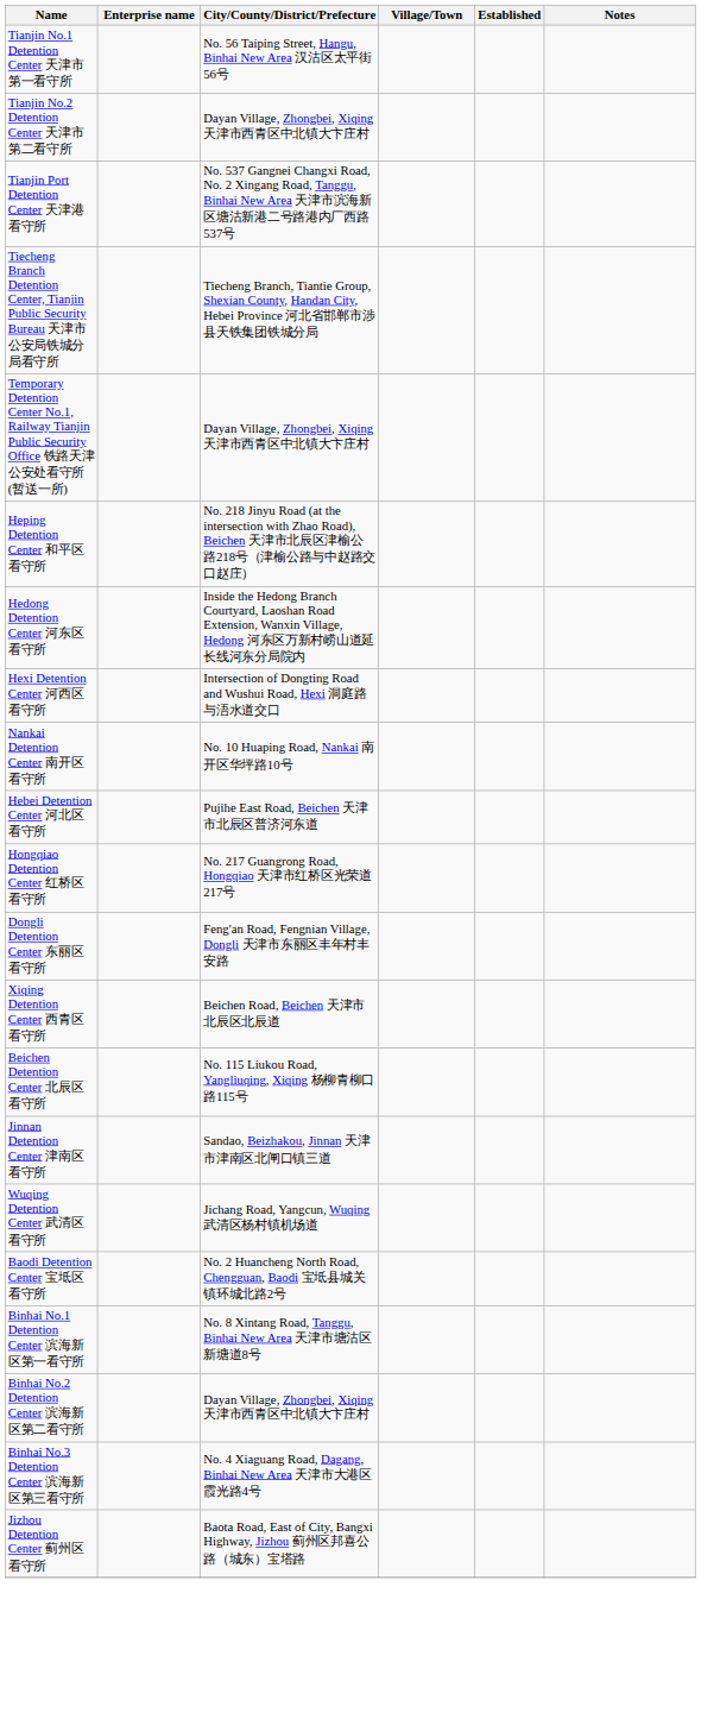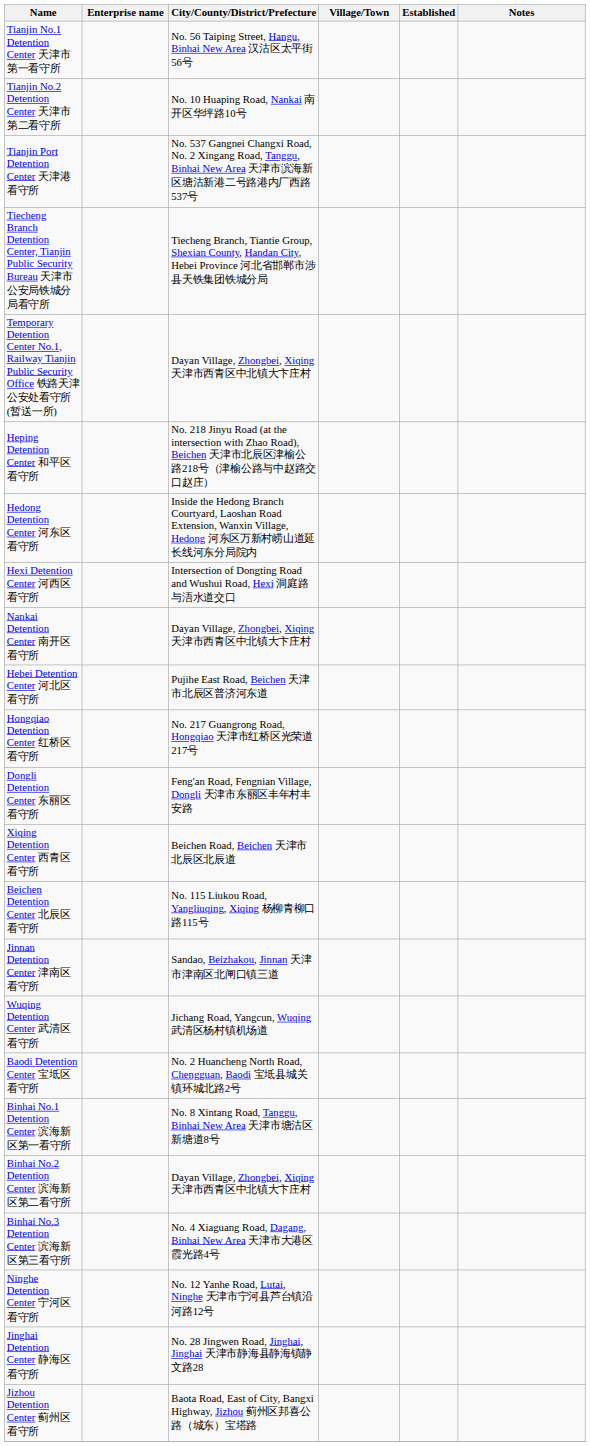 <table class="wikitable">
 <tr>
 <th width=15%>Name</th>
 <th width=17%>Enterprise name</th>
 <th width=20%>City/County/District/Prefecture</th>
 <th width=15%>Village/Town</th>
 <th width=5%>Established</th>
 <th width=28%>Notes</th>
 </tr>
 <tr>
 <td><a href='#'>Tianjin No.1 Detention Center</a> 天津市第一看守所</td>
 <td></td>
 <td>No. 56 Taiping Street, <a href='#'>Hangu</a>, <a href='#'>Binhai New Area</a> 汉沽区太平街56号</td>
 <td></td>
 <td></td>
 <td></td>
 </tr>
 <tr>
 <td><a href='#'>Tianjin No.2 Detention Center</a> 天津市第二看守所</td>
 <td></td>
-<td>Dayan Village, <a href='#'>Zhongbei</a>, <a href='#'>Xiqing</a> 天津市西青区中北镇大卞庄村</td>
+<td>No. 10 Huaping Road, <a href='#'>Nankai</a> 南开区华坪路10号</td>
 <td></td>
 <td></td>
 <td></td>
 </tr>
 <tr>
 <td><a href='#'>Tianjin Port Detention Center</a> 天津港看守所</td>
 <td></td>
 <td>No. 537 Gangnei Changxi Road, No. 2 Xingang Road, <a href='#'>Tanggu</a>, <a href='#'>Binhai New Area</a> 天津市滨海新区塘沽新港二号路港内厂西路537号</td>
 <td></td>
 <td></td>
 <td></td>
 </tr>
 <tr>
 <td><a href='#'>Tiecheng Branch Detention Center, Tianjin Public Security Bureau</a> 天津市公安局铁城分局看守所</td>
 <td></td>
 <td>Tiecheng Branch, Tiantie Group, <a href='#'>Shexian County</a>, <a href='#'>Handan City</a>, Hebei Province 河北省邯郸市涉县天铁集团铁城分局</td>
 <td></td>
 <td></td>
 <td></td>
 </tr>
 <tr>
 <td><a href='#'>Temporary Detention Center No.1, Railway Tianjin Public Security Office</a> 铁路天津公安处看守所(暂送一所)</td>
 <td></td>
 <td>Dayan Village, <a href='#'>Zhongbei</a>, <a href='#'>Xiqing</a> 天津市西青区中北镇大卞庄村</td>
 <td></td>
 <td></td>
 <td></td>
 </tr>
 <tr>
 <td><a href='#'>Heping Detention Center</a> 和平区看守所</td>
 <td></td>
 <td>No. 218 Jinyu Road (at the intersection with Zhao Road), <a href='#'>Beichen</a> 天津市北辰区津榆公路218号（津榆公路与中赵路交口赵庄）</td>
 <td></td>
 <td></td>
 <td></td>
 </tr>
 <tr>
 <td><a href='#'>Hedong Detention Center</a> 河东区看守所</td>
 <td></td>
 <td>Inside the Hedong Branch Courtyard, Laoshan Road Extension, Wanxin Village, <a href='#'>Hedong</a> 河东区万新村崂山道延长线河东分局院内</td>
 <td></td>
 <td></td>
 <td></td>
 </tr>
 <tr>
 <td><a href='#'>Hexi Detention Center</a> 河西区看守所</td>
 <td></td>
 <td>Intersection of Dongting Road and Wushui Road, <a href='#'>Hexi</a> 洞庭路与浯水道交口</td>
 <td></td>
 <td></td>
 <td></td>
 </tr>
 <tr>
 <td><a href='#'>Nankai Detention Center</a> 南开区看守所</td>
 <td></td>
-<td>No. 10 Huaping Road, <a href='#'>Nankai</a> 南开区华坪路10号</td>
+<td>Dayan Village, <a href='#'>Zhongbei</a>, <a href='#'>Xiqing</a> 天津市西青区中北镇大卞庄村</td>
 <td></td>
 <td></td>
 <td></td>
 </tr>
 <tr>
 <td><a href='#'>Hebei Detention Center</a> 河北区看守所</td>
 <td></td>
 <td>Pujihe East Road, <a href='#'>Beichen</a> 天津市北辰区普济河东道</td>
 <td></td>
 <td></td>
 <td></td>
 </tr>
 <tr>
 <td><a href='#'>Hongqiao Detention Center</a> 红桥区看守所</td>
 <td></td>
 <td>No. 217 Guangrong Road, <a href='#'>Hongqiao</a> 天津市红桥区光荣道217号</td>
 <td></td>
 <td></td>
 <td></td>
 </tr>
 <tr>
 <td><a href='#'>Dongli Detention Center</a> 东丽区看守所</td>
 <td></td>
 <td>Feng'an Road, Fengnian Village, <a href='#'>Dongli</a> 天津市东丽区丰年村丰安路</td>
 <td></td>
 <td></td>
 <td></td>
 </tr>
 <tr>
 <td><a href='#'>Xiqing Detention Center</a> 西青区看守所</td>
 <td></td>
 <td>Beichen Road, <a href='#'>Beichen</a> 天津市北辰区北辰道</td>
 <td></td>
 <td></td>
 <td></td>
 </tr>
 <tr>
 <td><a href='#'>Beichen Detention Center</a> 北辰区看守所</td>
 <td></td>
 <td>No. 115 Liukou Road, <a href='#'>Yangliuqing</a>, <a href='#'>Xiqing</a> 杨柳青柳口路115号</td>
 <td></td>
 <td></td>
 <td></td>
 </tr>
 <tr>
 <td><a href='#'>Jinnan Detention Center</a> 津南区看守所</td>
 <td></td>
 <td>Sandao, <a href='#'>Beizhakou</a>, <a href='#'>Jinnan</a> 天津市津南区北闸口镇三道</td>
 <td></td>
 <td></td>
 <td></td>
 </tr>
 <tr>
 <td><a href='#'>Wuqing Detention Center</a> 武清区看守所</td>
 <td></td>
 <td>Jichang Road, Yangcun, <a href='#'>Wuqing</a> 武清区杨村镇机场道</td>
 <td></td>
 <td></td>
 <td></td>
 </tr>
 <tr>
 <td><a href='#'>Baodi Detention Center</a> 宝坻区看守所</td>
 <td></td>
 <td>No. 2 Huancheng North Road, <a href='#'>Chengguan</a>, <a href='#'>Baodi</a> 宝坻县城关镇环城北路2号</td>
 <td></td>
 <td></td>
 <td></td>
 </tr>
 <tr>
 <td><a href='#'>Binhai No.1 Detention Center</a> 滨海新区第一看守所</td>
 <td></td>
 <td>No. 8 Xintang Road, <a href='#'>Tanggu</a>, <a href='#'>Binhai New Area</a> 天津市塘沽区新塘道8号</td>
 <td></td>
 <td></td>
 <td></td>
 </tr>
 <tr>
 <td><a href='#'>Binhai No.2 Detention Center</a> 滨海新区第二看守所</td>
 <td></td>
 <td>Dayan Village, <a href='#'>Zhongbei</a>, <a href='#'>Xiqing</a> 天津市西青区中北镇大卞庄村</td>
 <td></td>
 <td></td>
 <td></td>
 </tr>
 <tr>
 <td><a href='#'>Binhai No.3 Detention Center</a> 滨海新区第三看守所</td>
 <td></td>
 <td>No. 4 Xiaguang Road, <a href='#'>Dagang</a>, <a href='#'>Binhai New Area</a> 天津市大港区霞光路4号</td>
 <td></td>
 <td></td>
 <td></td>
 </tr>
 <tr>
+<td><a href='#'>Ninghe Detention Center</a> 宁河区看守所</td>
+<td></td>
+<td>No. 12 Yanhe Road, <a href='#'>Lutai</a>, <a href='#'>Ninghe</a> 天津市宁河县芦台镇沿河路12号</td>
+<td></td>
+<td></td>
+<td></td>
+</tr>
+<tr>
+<td><a href='#'>Jinghai Detention Center</a> 静海区看守所</td>
+<td></td>
+<td>No. 28 Jingwen Road, <a href='#'>Jinghai</a>, <a href='#'>Jinghai</a> 天津市静海县静海镇静文路28</td>
+<td></td>
+<td></td>
+<td></td>
+</tr>
+<tr>
 <td><a href='#'>Jizhou Detention Center</a> 蓟州区看守所</td>
 <td></td>
 <td>Baota Road, East of City, Bangxi Highway, <a href='#'>Jizhou</a> 蓟州区邦喜公路（城东）宝塔路</td>
 <td></td>
 <td></td>
 <td></td>
 </tr>
 <tr>
 </tr>
 </table>
